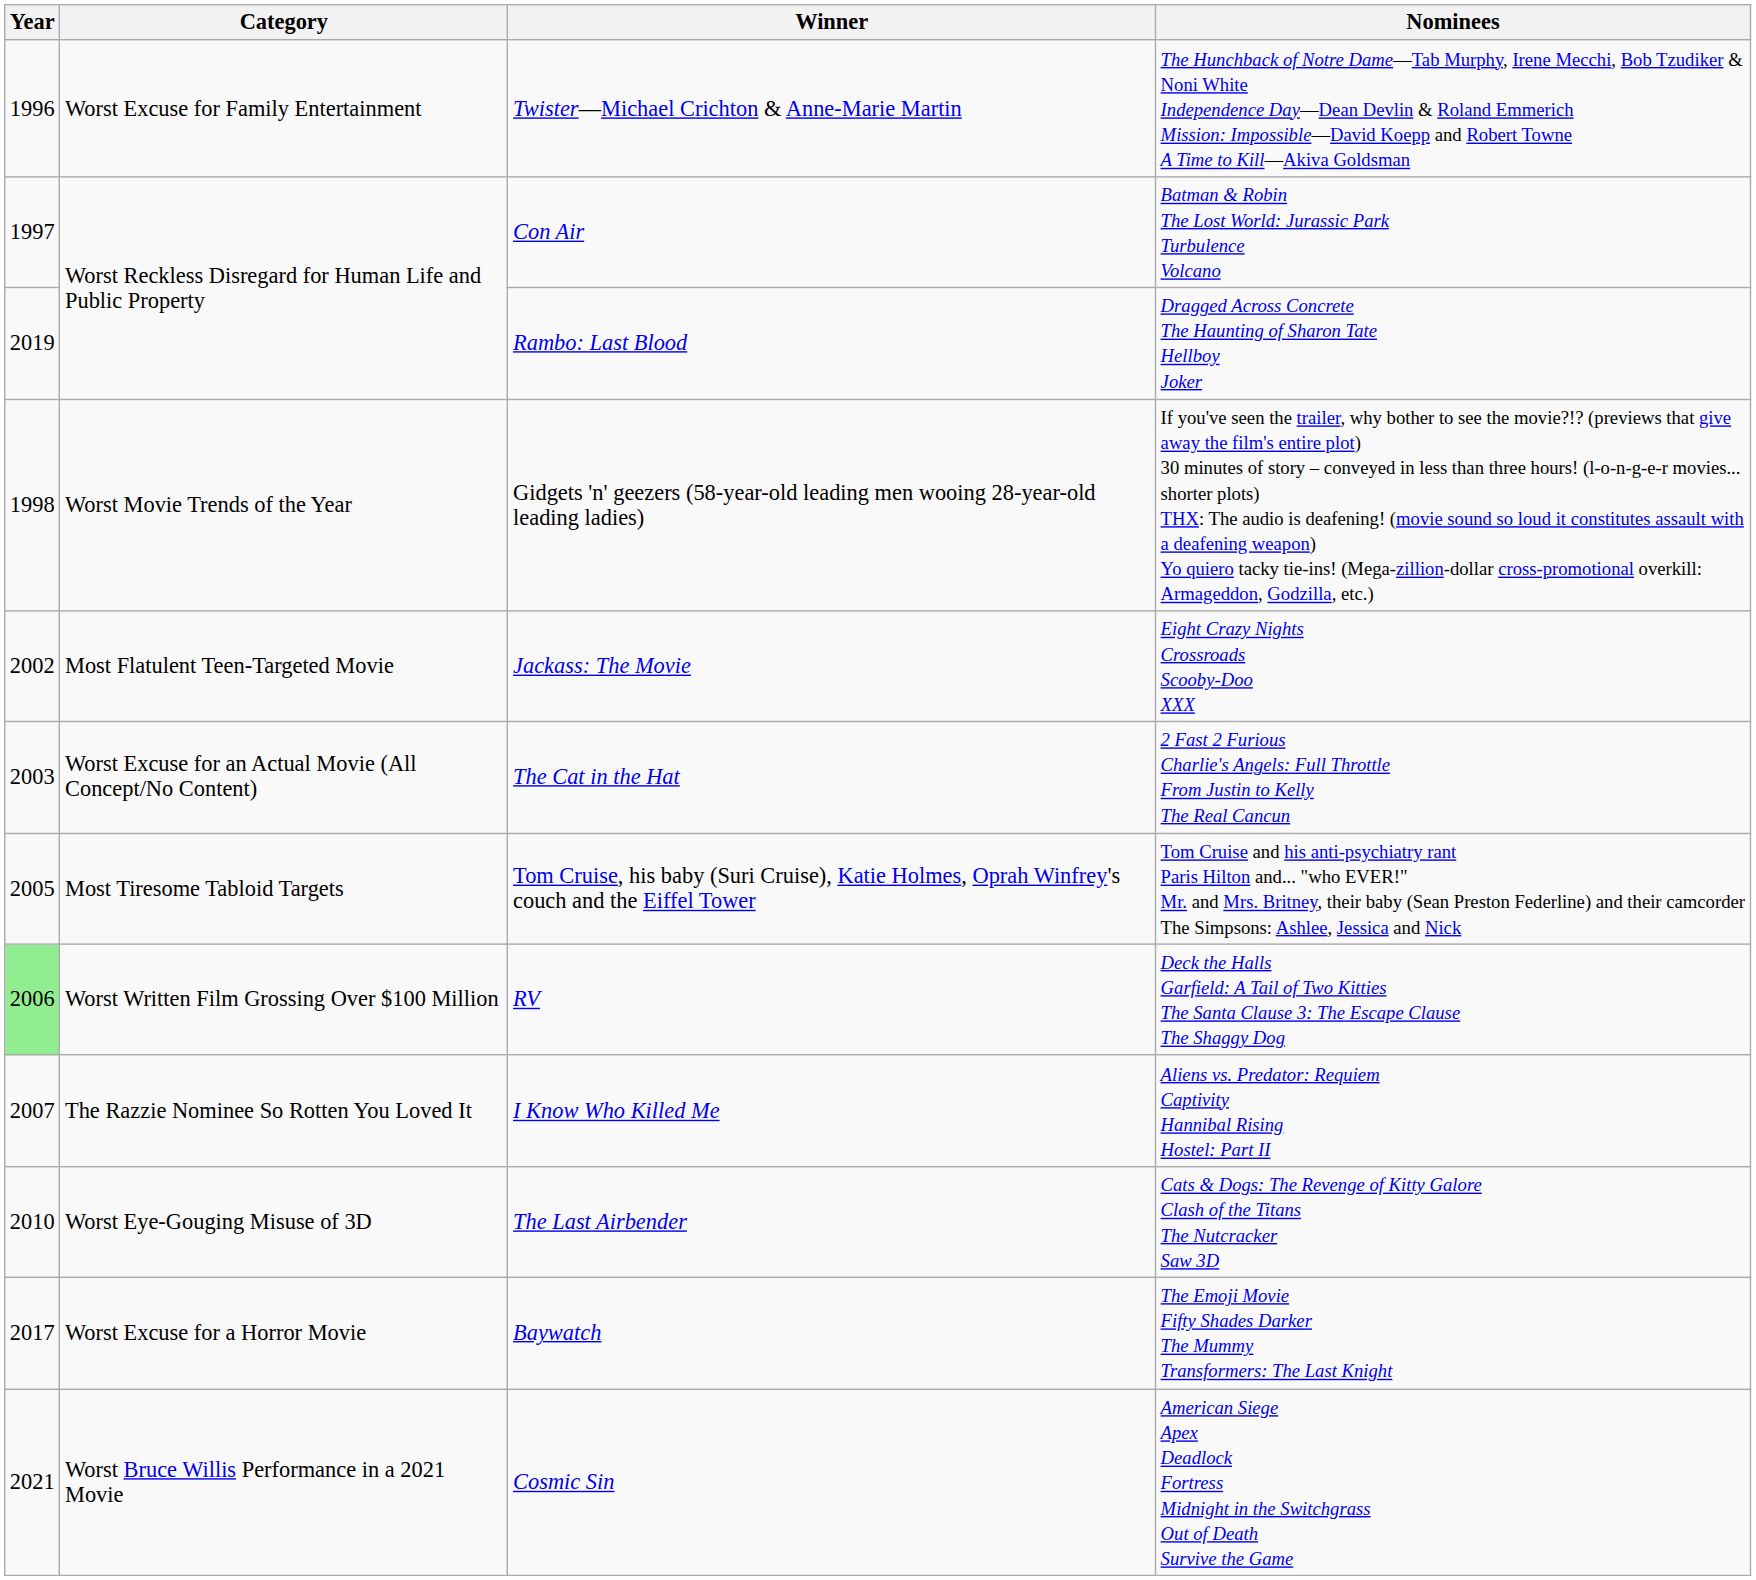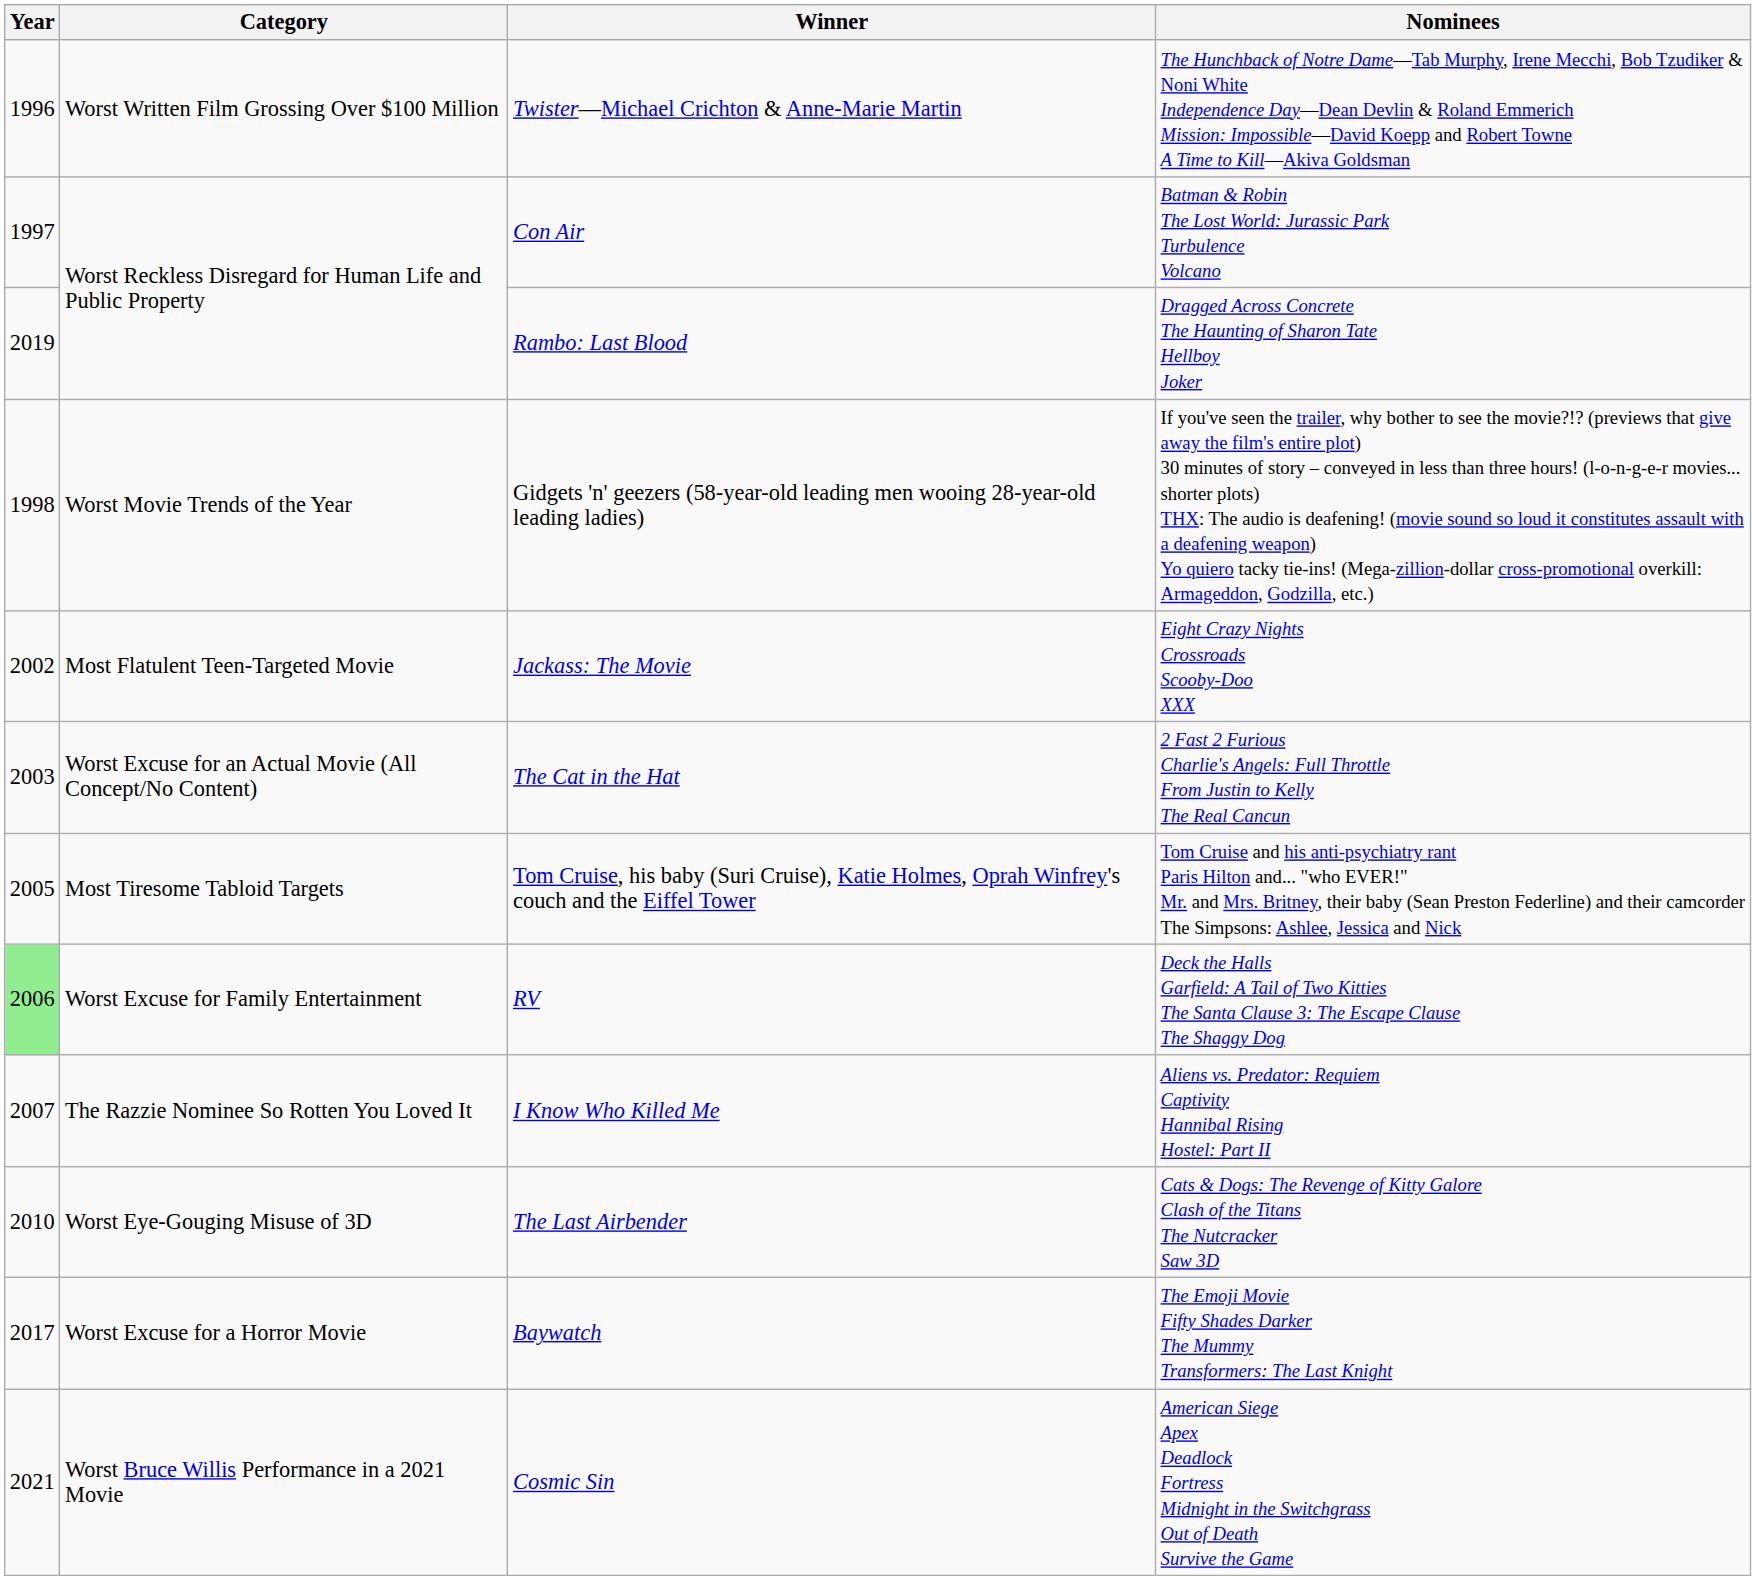 <table class="wikitable sortable">
 <tr>
 <th>Year</th>
 <th>Category</th>
 <th>Winner</th>
 <th>Nominees</th>
 </tr>
 <tr>
 <td>1996</td>
-<td>Worst Excuse for Family Entertainment</td>
+<td>Worst Written Film Grossing Over $100 Million</td>
 <td><em><a href='#'>Twister</a></em>—<a href='#'>Michael Crichton</a> & <a href='#'>Anne-Marie Martin</a></td>
 <td><small><em><a href='#'>The Hunchback of Notre Dame</a></em>—<a href='#'>Tab Murphy</a>, <a href='#'>Irene Mecchi</a>, <a href='#'>Bob Tzudiker</a> & <a href='#'>Noni White</a><br><em><a href='#'>Independence Day</a></em>—<a href='#'>Dean Devlin</a> & <a href='#'>Roland Emmerich</a><br><em><a href='#'>Mission: Impossible</a></em>—<a href='#'>David Koepp</a> and <a href='#'>Robert Towne</a><br><em><a href='#'>A Time to Kill</a></em>—<a href='#'>Akiva Goldsman</a></small></td>
 </tr>
 <tr>
 <td>1997</td>
 <td rowspan="2">Worst Reckless Disregard for Human Life and Public Property</td>
 <td><em><a href='#'>Con Air</a></em></td>
 <td><small><em><a href='#'>Batman & Robin</a></em><br><em><a href='#'>The Lost World: Jurassic Park</a></em><br><em><a href='#'>Turbulence</a></em><br><em><a href='#'>Volcano</a></em></small></td>
 </tr>
 <tr>
 <td>2019</td>
 <td><em><a href='#'>Rambo: Last Blood</a></em></td>
 <td><small><em><a href='#'>Dragged Across Concrete</a></em><br><em><a href='#'>The Haunting of Sharon Tate</a></em><br><em><a href='#'>Hellboy</a></em><br><em><a href='#'>Joker</a></em></small></td>
 </tr>
 <tr>
 <td>1998</td>
 <td>Worst Movie Trends of the Year</td>
 <td>Gidgets 'n' geezers (58-year-old leading men wooing 28-year-old leading ladies)</td>
 <td><small>If you've seen the <a href='#'>trailer</a>, why bother to see the movie?!? (previews that <a href='#'>give away the film's entire plot</a>)<br>30 minutes of story – conveyed in less than three hours! (l-o-n-g-e-r movies... shorter plots)<br><a href='#'>THX</a>: The audio is deafening! (<a href='#'>movie sound so loud it constitutes assault with a deafening weapon</a>)<br><a href='#'>Yo quiero</a> tacky tie-ins! (Mega-<a href='#'>zillion</a>-dollar <a href='#'>cross-promotional</a> overkill: <a href='#'>Armageddon</a>, <a href='#'>Godzilla</a>, etc.)</small></td>
 </tr>
 <tr>
 <td>2002</td>
 <td>Most Flatulent Teen-Targeted Movie</td>
 <td><em><a href='#'>Jackass: The Movie</a></em></td>
 <td><small><em><a href='#'>Eight Crazy Nights</a></em><br><em><a href='#'>Crossroads</a></em><br><em><a href='#'>Scooby-Doo</a></em><br><em><a href='#'>XXX</a></em></small></td>
 </tr>
 <tr>
 <td>2003</td>
 <td>Worst Excuse for an Actual Movie (All Concept/No Content)</td>
 <td><em><a href='#'>The Cat in the Hat</a></em></td>
 <td><small><em><a href='#'>2 Fast 2 Furious</a></em><br><em><a href='#'>Charlie's Angels: Full Throttle</a></em><br><em><a href='#'>From Justin to Kelly</a></em><br><em><a href='#'>The Real Cancun</a></em></small></td>
 </tr>
 <tr>
 <td>2005</td>
 <td>Most Tiresome Tabloid Targets</td>
 <td><a href='#'>Tom Cruise</a>, his baby (Suri Cruise), <a href='#'>Katie Holmes</a>, <a href='#'>Oprah Winfrey</a>'s couch and the <a href='#'>Eiffel Tower</a></td>
 <td><small><a href='#'>Tom Cruise</a> and <a href='#'>his anti-psychiatry rant</a><br><a href='#'>Paris Hilton</a> and... "who EVER!"<br><a href='#'>Mr.</a> and <a href='#'>Mrs. Britney</a>, their baby (Sean Preston Federline) and their camcorder<br>The Simpsons: <a href='#'>Ashlee</a>, <a href='#'>Jessica</a> and <a href='#'>Nick</a></small></td>
 </tr>
 <tr>
 <td style="background: lightgreen;">2006</td>
-<td>Worst Written Film Grossing Over $100 Million</td>
+<td>Worst Excuse for Family Entertainment</td>
 <td><em><a href='#'>RV</a></em></td>
 <td><small><em><a href='#'>Deck the Halls</a></em><br><em><a href='#'>Garfield: A Tail of Two Kitties</a></em><br><em><a href='#'>The Santa Clause 3: The Escape Clause</a></em><br><em><a href='#'>The Shaggy Dog</a></em></small></td>
 </tr>
 <tr>
 <td>2007</td>
 <td>The Razzie Nominee So Rotten You Loved It</td>
 <td><em><a href='#'>I Know Who Killed Me</a></em></td>
 <td><small><em><a href='#'>Aliens vs. Predator: Requiem</a></em><br><em><a href='#'>Captivity</a></em><br><em><a href='#'>Hannibal Rising</a></em><br><em><a href='#'>Hostel: Part II</a></em></small></td>
 </tr>
 <tr>
 <td>2010</td>
 <td>Worst Eye-Gouging Misuse of 3D</td>
 <td><em><a href='#'>The Last Airbender</a></em></td>
 <td><small><em><a href='#'>Cats & Dogs: The Revenge of Kitty Galore</a></em><br><em><a href='#'>Clash of the Titans</a></em><br><em><a href='#'>The Nutcracker</a></em><br><em><a href='#'>Saw 3D</a></em></small></td>
 </tr>
 <tr>
 <td>2017</td>
 <td>Worst Excuse for a Horror Movie</td>
 <td><em><a href='#'>Baywatch</a></em></td>
 <td><small><em><a href='#'>The Emoji Movie</a></em><br><em><a href='#'>Fifty Shades Darker</a></em><br><em><a href='#'>The Mummy</a></em><br><em><a href='#'>Transformers: The Last Knight</a></em></small></td>
 </tr>
 <tr>
 <td>2021</td>
 <td>Worst <a href='#'>Bruce Willis</a> Performance in a 2021 Movie</td>
 <td><em><a href='#'>Cosmic Sin</a></em></td>
 <td><small><em><a href='#'>American Siege</a></em><br><em><a href='#'>Apex</a></em><br><em><a href='#'>Deadlock</a></em><br><em><a href='#'>Fortress</a></em><br><em><a href='#'>Midnight in the Switchgrass</a></em><br><em><a href='#'>Out of Death</a></em><br><em><a href='#'>Survive the Game</a></em></small></td>
 </tr>
 </table>
